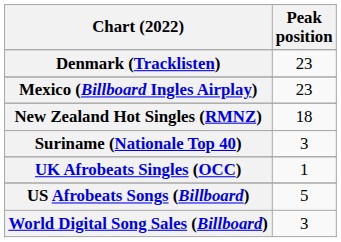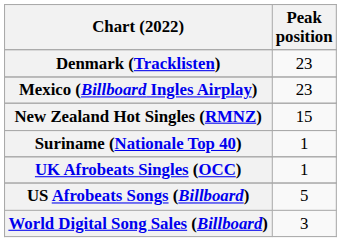 <table class="wikitable sortable plainrowheaders" style="text-align:center">
 <tr>
 <th scope="col">Chart (2022)</th>
 <th scope="col">Peak<br>position</th>
 </tr>
 <tr>
 </tr>
 <tr>
 <th scope="row">Denmark (<a href='#'>Tracklisten</a>)</th>
 <td>23</td>
 </tr>
 <tr>
 </tr>
 <tr>
 </tr>
 <tr>
 </tr>
 <tr>
 <th scope="row">Mexico (<a href='#'><em>Billboard</em> Ingles Airplay</a>)</th>
 <td>23</td>
 </tr>
 <tr>
 </tr>
 <tr>
 </tr>
 <tr>
 <th scope="row">New Zealand Hot Singles (<a href='#'>RMNZ</a>)</th>
-<td>18</td>
+<td>15</td>
 </tr>
 <tr>
 </tr>
 <tr>
 </tr>
 <tr>
 <th scope="row">Suriname (<a href='#'>Nationale Top 40</a>)</th>
-<td>3</td>
+<td>1</td>
 </tr>
 <tr>
 </tr>
 <tr>
 </tr>
 <tr>
 </tr>
 <tr>
 <th scope="row"><a href='#'>UK Afrobeats Singles</a> (<a href='#'>OCC</a>)</th>
 <td>1</td>
 </tr>
 <tr>
 </tr>
 <tr>
 </tr>
 <tr>
 <th scope="row">US <a href='#'>Afrobeats Songs</a> (<em><a href='#'>Billboard</a></em>)</th>
 <td>5</td>
 </tr>
 <tr>
 <th scope="row"><a href='#'>World Digital Song Sales</a> (<em><a href='#'>Billboard</a></em>)</th>
 <td>3</td>
 </tr>
 </table>
